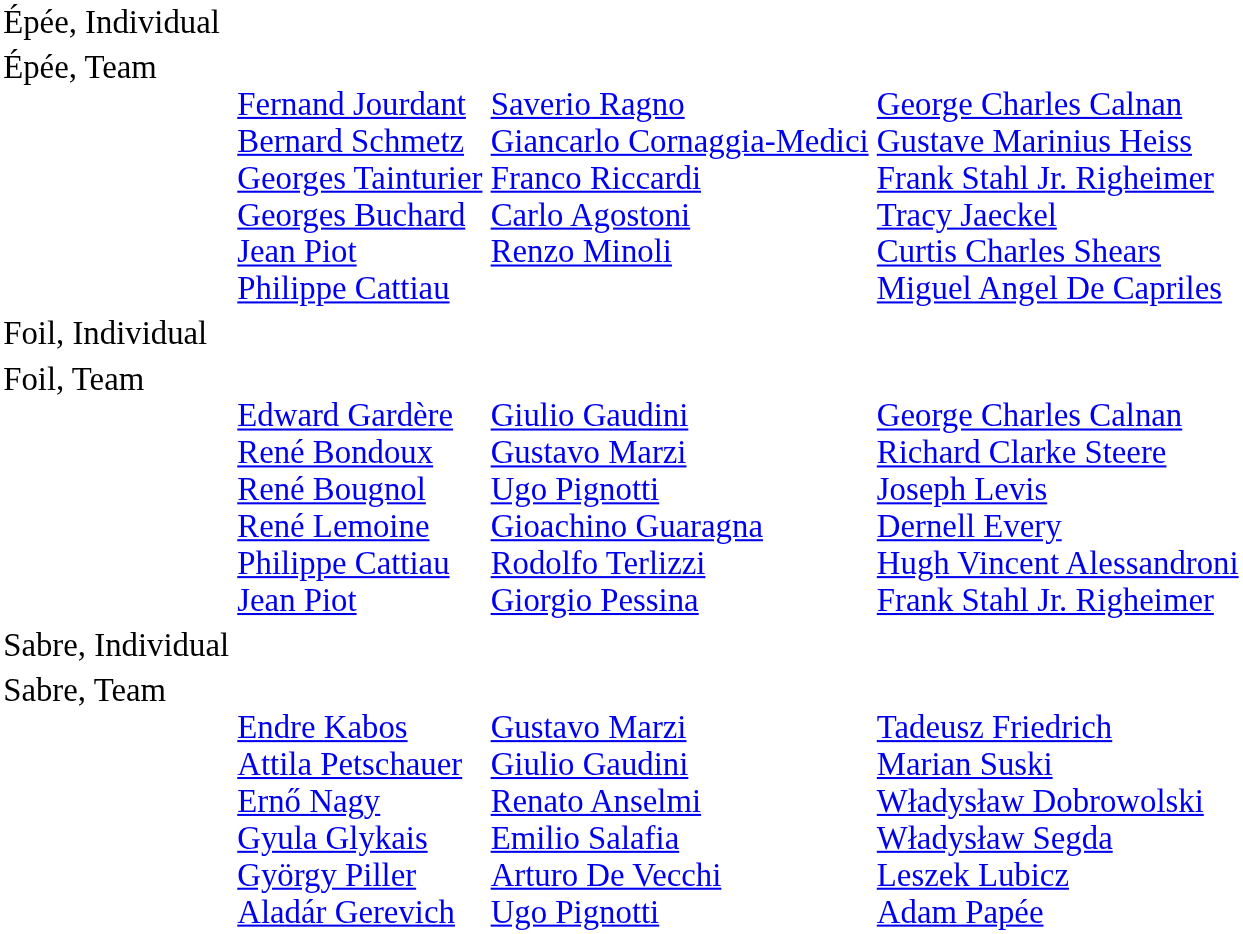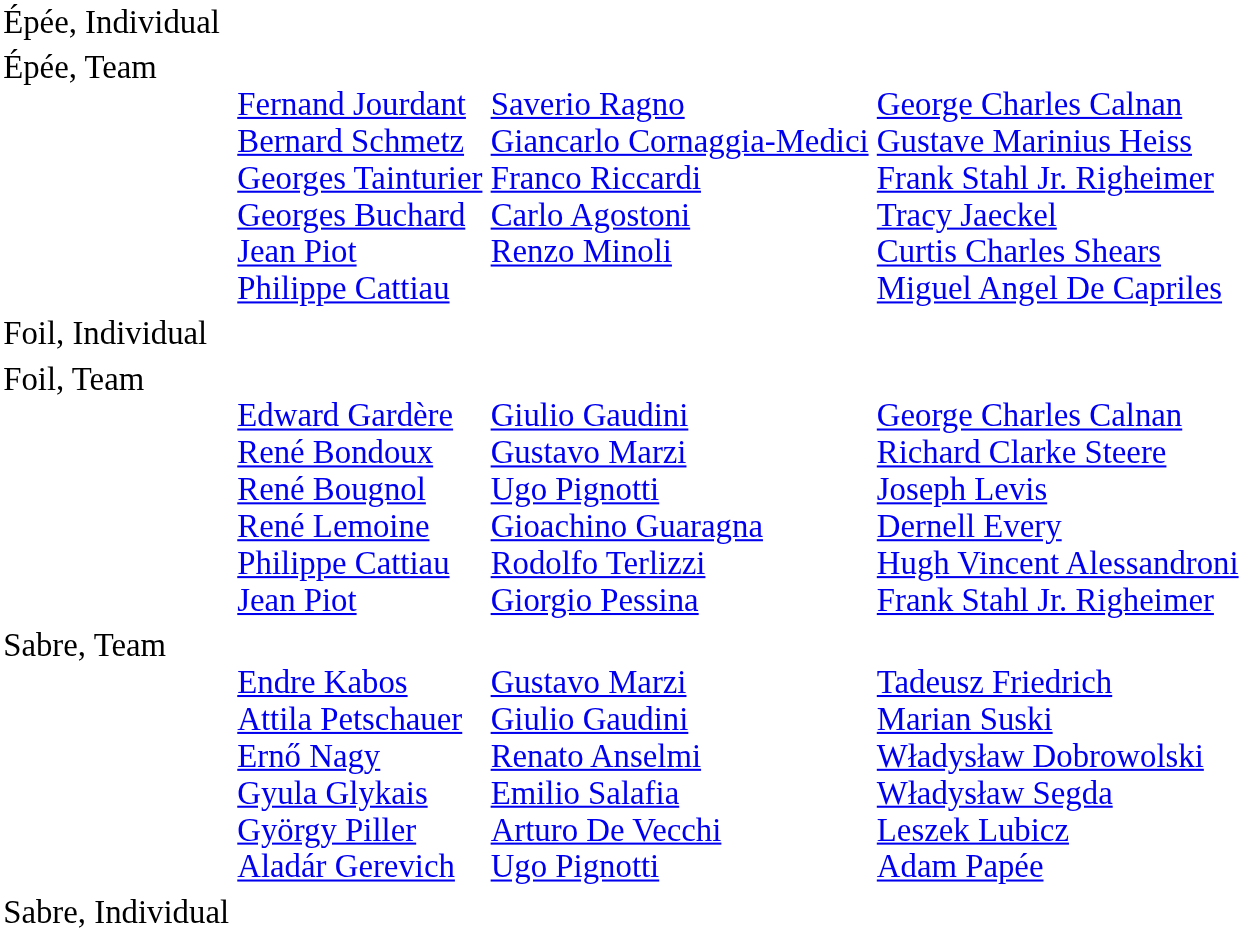 <table>
 <tr>
 <td>Épée, Individual<br></td>
 <td></td>
 <td></td>
 <td></td>
 </tr>
 <tr valign="top">
 <td>Épée, Team<br></td>
 <td><br><a href='#'>Fernand Jourdant</a><br><a href='#'>Bernard Schmetz</a><br><a href='#'>Georges Tainturier</a><br><a href='#'>Georges Buchard</a><br><a href='#'>Jean Piot</a><br><a href='#'>Philippe Cattiau</a></td>
 <td><br><a href='#'>Saverio Ragno</a><br><a href='#'>Giancarlo Cornaggia-Medici</a><br><a href='#'>Franco Riccardi</a><br><a href='#'>Carlo Agostoni</a><br><a href='#'>Renzo Minoli</a></td>
 <td><br><a href='#'>George Charles Calnan</a><br><a href='#'>Gustave Marinius Heiss</a><br><a href='#'>Frank Stahl Jr. Righeimer</a><br><a href='#'>Tracy Jaeckel</a><br><a href='#'>Curtis Charles Shears</a><br><a href='#'>Miguel Angel De Capriles</a></td>
 </tr>
 <tr>
 <td>Foil, Individual<br></td>
 <td></td>
 <td></td>
 <td></td>
 </tr>
 <tr valign="top">
 <td>Foil, Team<br></td>
 <td><br><a href='#'>Edward Gardère</a><br><a href='#'>René Bondoux</a><br><a href='#'>René Bougnol</a><br><a href='#'>René Lemoine</a><br><a href='#'>Philippe Cattiau</a><br><a href='#'>Jean Piot</a></td>
 <td><br><a href='#'>Giulio Gaudini</a><br><a href='#'>Gustavo Marzi</a><br><a href='#'>Ugo Pignotti</a><br><a href='#'>Gioachino Guaragna</a><br><a href='#'>Rodolfo Terlizzi</a><br><a href='#'>Giorgio Pessina</a></td>
 <td><br><a href='#'>George Charles Calnan</a><br><a href='#'>Richard Clarke Steere</a><br><a href='#'>Joseph Levis</a><br><a href='#'>Dernell Every</a><br><a href='#'>Hugh Vincent Alessandroni</a><br><a href='#'>Frank Stahl Jr. Righeimer</a></td>
 </tr>
-<tr>
-<td>Sabre, Individual<br></td>
-<td></td>
-<td></td>
-<td></td>
-</tr>
 <tr valign="top">
 <td>Sabre, Team<br></td>
 <td><br><a href='#'>Endre Kabos</a><br><a href='#'>Attila Petschauer</a><br><a href='#'>Ernő Nagy</a><br><a href='#'>Gyula Glykais</a><br><a href='#'>György Piller</a><br><a href='#'>Aladár Gerevich</a><br></td>
 <td><br><a href='#'>Gustavo Marzi</a><br><a href='#'>Giulio Gaudini</a><br><a href='#'>Renato Anselmi</a><br><a href='#'>Emilio Salafia</a><br><a href='#'>Arturo De Vecchi</a><br><a href='#'>Ugo Pignotti</a></td>
 <td><br><a href='#'>Tadeusz Friedrich</a><br><a href='#'>Marian Suski</a><br><a href='#'>Władysław Dobrowolski</a><br><a href='#'>Władysław Segda</a><br><a href='#'>Leszek Lubicz</a><br><a href='#'>Adam Papée</a></td>
 </tr>
 <tr>
+<td>Sabre, Individual<br></td>
+<td></td>
+<td></td>
+<td></td>
+</tr>
+<tr>
 </tr>
 </table>
